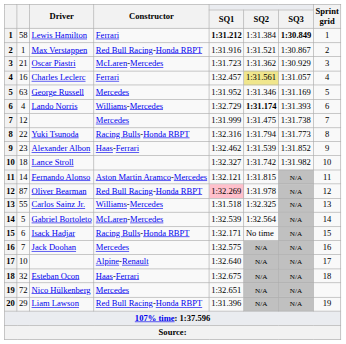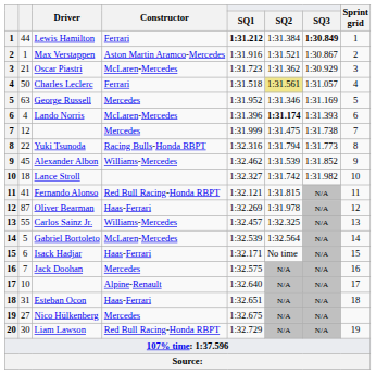 <table class="wikitable sortable" style="font-size: 85%;">
 <tr>
 <th rowspan="2"></th>
 <th rowspan="2"></th>
 <th rowspan="2">Driver</th>
 <th rowspan="2">Constructor</th>
 <th colspan="3" style="background:#eaecf0; text-align:center;"></th>
 <th rowspan="2">Sprint<br>grid</th>
 </tr>
 <tr>
 <th scope="col">SQ1</th>
 <th scope="col">SQ2</th>
 <th scope="col">SQ3</th>
 </tr>
 <tr>
 <th scope="row">1</th>
-<td align="center">58</td>
+<td align="center">44</td>
 <td data-sort-value="ham"> <a href='#'>Lewis Hamilton</a></td>
 <td><a href='#'>Ferrari</a></td>
 <td><strong>1:31.212</strong></td>
 <td>1:31.384</td>
 <td><strong>1:30.849</strong></td>
 <td align="center">1</td>
 </tr>
 <tr>
 <th scope="row">2</th>
 <td align="center">1</td>
 <td data-sort-value="ver"> <a href='#'>Max Verstappen</a></td>
-<td><a href='#'>Red Bull Racing</a>-<a href='#'>Honda RBPT</a></td>
+<td><a href='#'>Aston Martin Aramco</a>-<a href='#'>Mercedes</a></td>
 <td>1:31.916</td>
 <td>1:31.521</td>
 <td>1:30.867</td>
 <td align="center">2</td>
 </tr>
 <tr>
 <th scope="row">3</th>
 <td align="center">21</td>
 <td data-sort-value="pia"> <a href='#'>Oscar Piastri</a></td>
 <td><a href='#'>McLaren</a>-<a href='#'>Mercedes</a></td>
 <td>1:31.723</td>
 <td>1:31.362</td>
 <td>1:30.929</td>
 <td align="center">3</td>
 </tr>
 <tr>
 <th scope="row">4</th>
-<td align="center">16</td>
+<td align="center">50</td>
 <td data-sort-value="lec"> <a href='#'>Charles Leclerc</a></td>
 <td><a href='#'>Ferrari</a></td>
-<td>1:32.457</td>
+<td>1:31.518</td>
 <td style="background: khaki;">1:31.561</td>
 <td>1:31.057</td>
 <td align="center">4</td>
 </tr>
 <tr>
 <th scope="row">5</th>
 <td align="center">63</td>
 <td data-sort-value="rus"> <a href='#'>George Russell</a></td>
 <td><a href='#'>Mercedes</a></td>
 <td>1:31.952</td>
 <td>1:31.346</td>
 <td>1:31.169</td>
 <td align="center">5</td>
 </tr>
 <tr>
 <th scope="row">6</th>
 <td align="center">4</td>
 <td data-sort-value="nor"> <a href='#'>Lando Norris</a></td>
-<td><a href='#'>Williams</a>-<a href='#'>Mercedes</a></td>
-<td>1:32.729</td>
+<td><a href='#'>McLaren</a>-<a href='#'>Mercedes</a></td>
+<td>1:31.396</td>
 <td><strong>1:31.174</strong></td>
 <td>1:31.393</td>
 <td align="center">6</td>
 </tr>
 <tr>
 <th scope="row">7</th>
 <td align="center">12</td>
 <td data-sort-value="ant"></td>
 <td><a href='#'>Mercedes</a></td>
 <td>1:31.999</td>
 <td>1:31.475</td>
 <td>1:31.738</td>
 <td align="center">7</td>
 </tr>
 <tr>
 <th scope="row">8</th>
 <td align="center">22</td>
 <td data-sort-value="tsu"> <a href='#'>Yuki Tsunoda</a></td>
 <td><a href='#'>Racing Bulls</a>-<a href='#'>Honda RBPT</a></td>
 <td>1:32.316</td>
 <td>1:31.794</td>
 <td>1:31.773</td>
 <td align="center">8</td>
 </tr>
 <tr>
 <th scope="row">9</th>
-<td align="center">23</td>
+<td align="center">45</td>
 <td data-sort-value="alb"> <a href='#'>Alexander Albon</a></td>
-<td><a href='#'>Haas</a>-<a href='#'>Ferrari</a></td>
+<td><a href='#'>Williams</a>-<a href='#'>Mercedes</a></td>
 <td>1:32.462</td>
 <td>1:31.539</td>
 <td>1:31.852</td>
 <td align="center">9</td>
 </tr>
 <tr>
 <th scope="row">10</th>
 <td align="center">18</td>
 <td data-sort-value="str"> <a href='#'>Lance Stroll</a></td>
 <td></td>
 <td>1:32.327</td>
 <td>1:31.742</td>
 <td>1:31.982</td>
 <td align="center">10</td>
 </tr>
 <tr>
 <th scope="row">11</th>
-<td align="center">14</td>
+<td align="center">41</td>
 <td data-sort-value="alo"> <a href='#'>Fernando Alonso</a></td>
-<td><a href='#'>Aston Martin Aramco</a>-<a href='#'>Mercedes</a></td>
+<td><a href='#'>Red Bull Racing</a>-<a href='#'>Honda RBPT</a></td>
 <td>1:32.121</td>
 <td>1:31.815</td>
 <td style="background: silver" align="center" data-sort-value="11"><small>N/A</small></td>
 <td align="center">11</td>
 </tr>
 <tr>
 <th scope="row">12</th>
 <td align="center">87</td>
 <td data-sort-value="bea"> <a href='#'>Oliver Bearman</a></td>
-<td><a href='#'>Red Bull Racing</a>-<a href='#'>Honda RBPT</a></td>
-<td style="background: pink;">1:32.269</td>
+<td><a href='#'>Haas</a>-<a href='#'>Ferrari</a></td>
+<td>1:32.269</td>
 <td>1:31.978</td>
 <td style="background: silver" align="center" data-sort-value="12"><small>N/A</small></td>
 <td align="center">12</td>
 </tr>
 <tr>
 <th scope="row">13</th>
 <td align="center">55</td>
 <td data-sort-value="sai"> <a href='#'>Carlos Sainz Jr.</a></td>
 <td><a href='#'>Williams</a>-<a href='#'>Mercedes</a></td>
-<td>1:31.518</td>
+<td>1:32.457</td>
 <td>1:32.325</td>
 <td style="background: silver" align="center" data-sort-value="13"><small>N/A</small></td>
 <td align="center">13</td>
 </tr>
 <tr>
 <th scope="row">14</th>
 <td align="center">5</td>
 <td data-sort-value="bor"> <a href='#'>Gabriel Bortoleto</a></td>
 <td><a href='#'>McLaren</a>-<a href='#'>Mercedes</a></td>
 <td>1:32.539</td>
 <td>1:32.564</td>
 <td style="background: silver" align="center" data-sort-value="14"><small>N/A</small></td>
 <td align="center">14</td>
 </tr>
 <tr>
 <th scope="row">15</th>
 <td align="center">6</td>
 <td data-sort-value="had"> <a href='#'>Isack Hadjar</a></td>
-<td><a href='#'>Racing Bulls</a>-<a href='#'>Honda RBPT</a></td>
+<td><a href='#'>Haas</a>-<a href='#'>Ferrari</a></td>
 <td>1:32.171</td>
 <td data-sort-value="15">No time</td>
 <td style="background: silver" align="center" data-sort-value="15"><small>N/A</small></td>
 <td align="center">15</td>
 </tr>
 <tr>
 <th scope="row">16</th>
 <td align="center">7</td>
 <td data-sort-value="doo"> <a href='#'>Jack Doohan</a></td>
 <td><a href='#'>Mercedes</a></td>
 <td>1:32.575</td>
 <td style="background: silver" align="center" data-sort-value="16"><small>N/A</small></td>
 <td style="background: silver" align="center" data-sort-value="16"><small>N/A</small></td>
 <td align="center">16</td>
 </tr>
 <tr>
 <th scope="row">17</th>
 <td align="center">10</td>
 <td data-sort-value="gas"></td>
 <td><a href='#'>Alpine</a>-<a href='#'>Renault</a></td>
 <td>1:32.640</td>
 <td style="background: silver" align="center" data-sort-value="17"><small>N/A</small></td>
 <td style="background: silver" align="center" data-sort-value="17"><small>N/A</small></td>
 <td align="center">17</td>
 </tr>
 <tr>
 <th scope="row">18</th>
-<td align="center">32</td>
+<td align="center">31</td>
 <td data-sort-value="oco"> <a href='#'>Esteban Ocon</a></td>
 <td><a href='#'>Haas</a>-<a href='#'>Ferrari</a></td>
-<td>1:32.675</td>
+<td>1:32.651</td>
 <td style="background: silver" align="center" data-sort-value="18"><small>N/A</small></td>
 <td style="background: silver" align="center" data-sort-value="18"><small>N/A</small></td>
 <td align="center">18</td>
 </tr>
 <tr>
 <th scope="row">19</th>
-<td align="center">72</td>
+<td align="center">27</td>
 <td data-sort-value="hul"> <a href='#'>Nico Hülkenberg</a></td>
 <td><a href='#'>Mercedes</a></td>
-<td>1:32.651</td>
+<td>1:32.675</td>
 <td style="background: silver" align="center" data-sort-value="19"><small>N/A</small></td>
 <td style="background: silver" align="center" data-sort-value="19"><small>N/A</small></td>
 <td align="center"></td>
 </tr>
 <tr>
 <th scope="row" data-sort-value="20">20</th>
-<td align="center">29</td>
+<td align="center">30</td>
 <td data-sort-value="law"> <a href='#'>Liam Lawson</a></td>
 <td><a href='#'>Red Bull Racing</a>-<a href='#'>Honda RBPT</a></td>
-<td>1:31.396</td>
+<td>1:32.729</td>
 <td data-sort-value="20" align="center" style="background: silver"><small>N/A</small></td>
 <td data-sort-value="20" align="center" style="background: silver"><small>N/A</small></td>
 <td align="center" data-sort-value="20">19</td>
 </tr>
 <tr class="sortbottom">
 <td colspan="8" style="background-color:#eaecf0;text-align:center"><strong><a href='#'>107% time</a>: 1:37.596</strong></td>
 </tr>
 <tr>
 <th colspan="8">Source:</th>
 </tr>
 </table>
